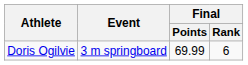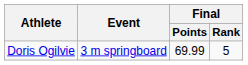 <table class="wikitable" style="font-size:90%;">
 <tr>
 <th rowspan=2>Athlete</th>
 <th rowspan=2>Event</th>
 <th colspan=2>Final</th>
 </tr>
 <tr style="font-size:95%">
 <th>Points</th>
 <th>Rank</th>
 </tr>
 <tr align=center>
 <td align=left><a href='#'>Doris Ogilvie</a></td>
 <td align=left rowspan=2><a href='#'>3 m springboard</a></td>
 <td>69.99</td>
-<td>6</td>
+<td>5</td>
 </tr>
 </table>
